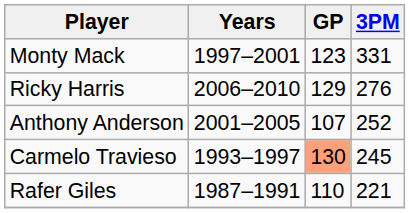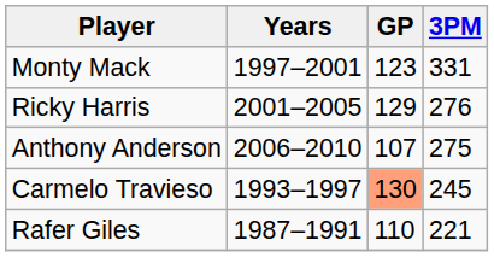 <table class="prettytable sortable" cellpadding="4" style="margin: 1em 0; font-size: 90%">
 <tr>
 <td align="center" style="background:#f0f0f0;"><strong>Player</strong></td>
 <td align="center" style="background:#f0f0f0;"><strong>Years</strong></td>
 <td align="center" style="background:#f0f0f0;"><strong>GP</strong></td>
 <td align="center" style="background:#f0f0f0;"><strong><a href='#'>3PM</a></strong></td>
 </tr>
 <tr>
 <td>Monty Mack</td>
 <td>1997–2001</td>
 <td>123</td>
 <td>331</td>
 </tr>
 <tr>
 <td>Ricky Harris</td>
-<td>2006–2010</td>
+<td>2001–2005</td>
 <td>129</td>
 <td>276</td>
 </tr>
 <tr>
 <td>Anthony Anderson</td>
-<td>2001–2005</td>
+<td>2006–2010</td>
 <td>107</td>
-<td>252</td>
+<td>275</td>
 </tr>
 <tr>
 <td>Carmelo Travieso</td>
 <td>1993–1997</td>
 <td style="background: lightsalmon;">130</td>
 <td>245</td>
 </tr>
 <tr>
 <td>Rafer Giles</td>
 <td>1987–1991</td>
 <td>110</td>
 <td>221</td>
 </tr>
 <tr>
 </tr>
 </table>
